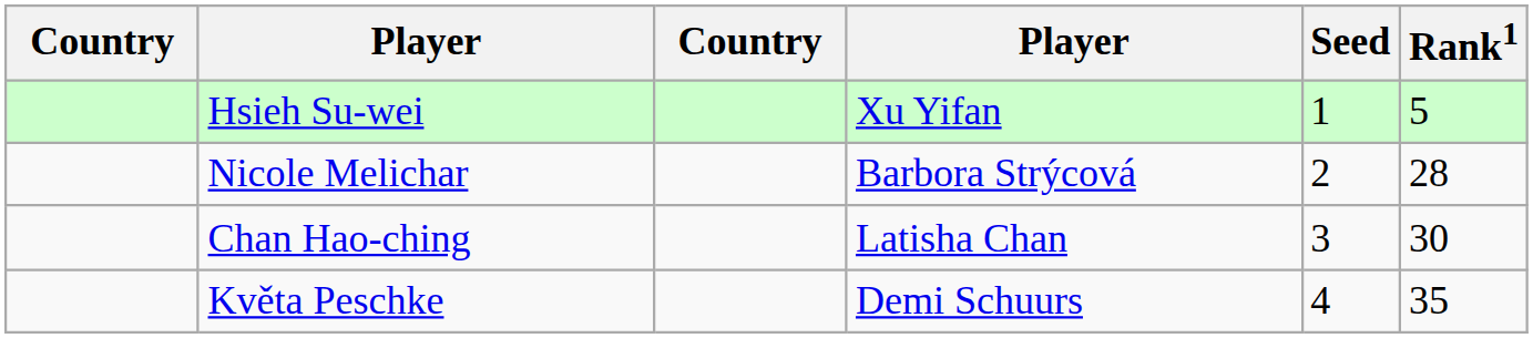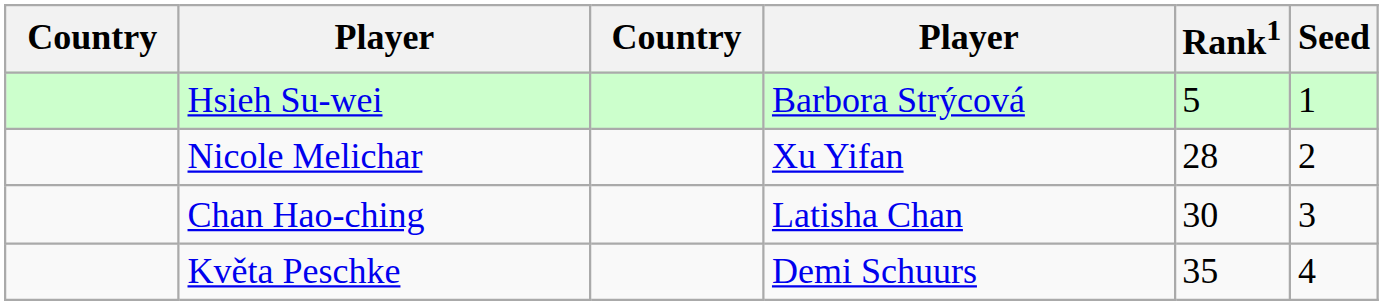 <table class="sortable wikitable">
 <tr>
 <th width="70">Country</th>
 <th width="175">Player</th>
 <th width="70">Country</th>
 <th width="175">Player</th>
+<th>Rank<sup>1</sup></th>
 <th>Seed</th>
-<th>Rank<sup>1</sup></th>
 </tr>
 <tr style="background:#cfc;">
 <td></td>
 <td><a href='#'>Hsieh Su-wei</a></td>
 <td></td>
-<td><a href='#'>Xu Yifan</a></td>
+<td><a href='#'>Barbora Strýcová</a></td>
+<td>5</td>
 <td>1</td>
-<td>5</td>
 </tr>
 <tr>
 <td></td>
 <td><a href='#'>Nicole Melichar</a></td>
 <td></td>
-<td><a href='#'>Barbora Strýcová</a></td>
+<td><a href='#'>Xu Yifan</a></td>
+<td>28</td>
 <td>2</td>
-<td>28</td>
 </tr>
 <tr>
 <td></td>
 <td><a href='#'>Chan Hao-ching</a></td>
 <td></td>
 <td><a href='#'>Latisha Chan</a></td>
+<td>30</td>
 <td>3</td>
-<td>30</td>
 </tr>
 <tr>
 <td></td>
 <td><a href='#'>Květa Peschke</a></td>
 <td></td>
 <td><a href='#'>Demi Schuurs</a></td>
+<td>35</td>
 <td>4</td>
-<td>35</td>
 </tr>
 </table>
